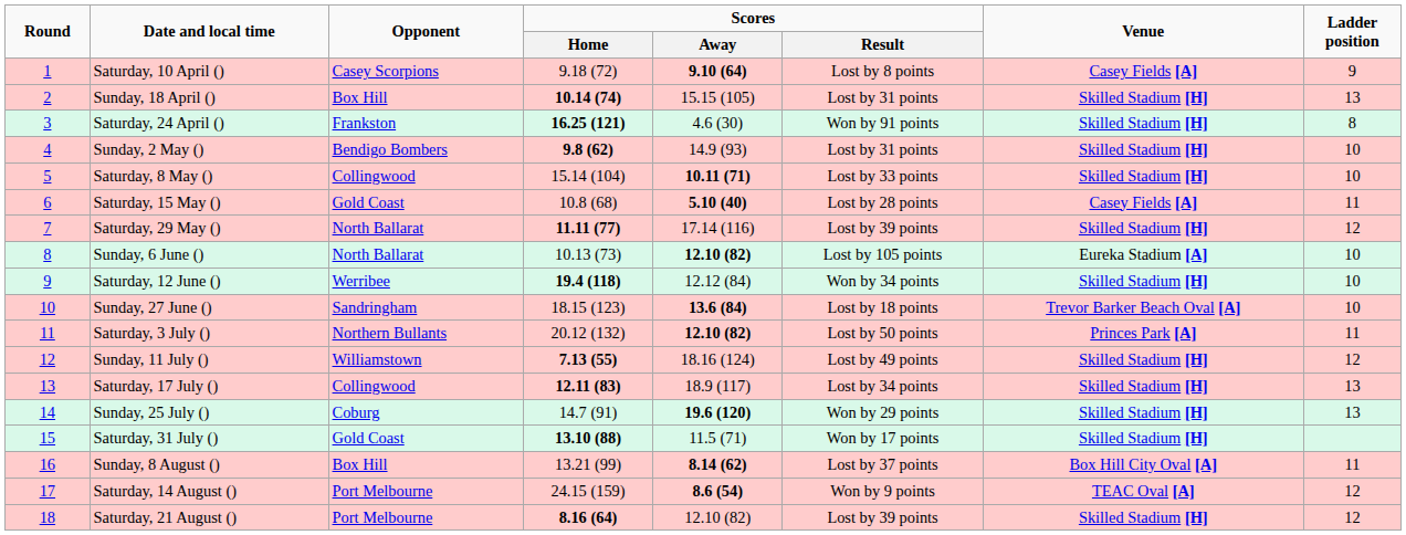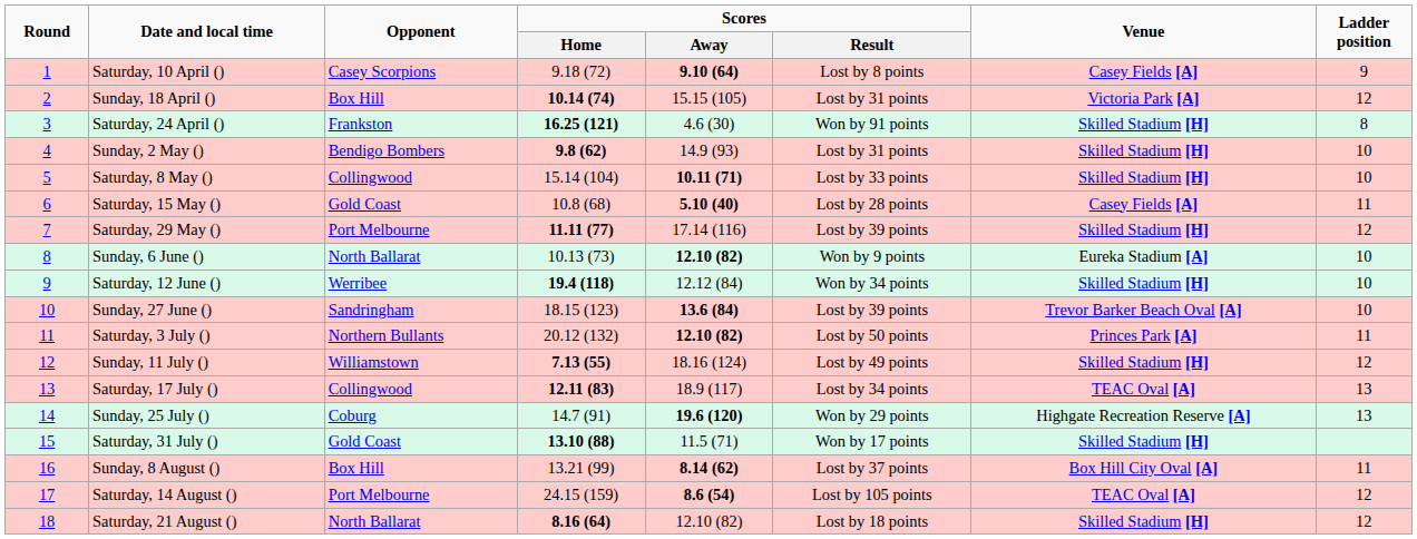 <table class="wikitable" style="font-size:90%; text-align:center; width: 100%; margin-left: auto; margin-right: auto;">
 <tr>
 <td rowspan=2><strong>Round</strong></td>
 <td rowspan=2><strong>Date and local time</strong></td>
 <td rowspan=2><strong>Opponent</strong></td>
 <td colspan=3><strong>Scores</strong> </td>
 <td rowspan=2><strong>Venue</strong></td>
 <td rowspan=2><strong>Ladder<br>position</strong></td>
 </tr>
 <tr>
 <th>Home</th>
 <th>Away</th>
 <th>Result</th>
 </tr>
 <tr style="background:#fcc;">
 <td><a href='#'>1</a></td>
 <td align=left>Saturday, 10 April ()</td>
 <td align=left><a href='#'>Casey Scorpions</a></td>
 <td>9.18 (72)</td>
 <td><strong>9.10 (64)</strong></td>
 <td>Lost by 8 points</td>
 <td><a href='#'>Casey Fields</a> <span></span><a href='#'><strong>[A]</strong></a></td>
 <td>9</td>
 </tr>
 <tr style="background:#fcc;">
 <td><a href='#'>2</a></td>
 <td align=left>Sunday, 18 April ()</td>
 <td align=left><a href='#'>Box Hill</a></td>
 <td><strong>10.14 (74)</strong></td>
 <td>15.15 (105)</td>
 <td>Lost by 31 points</td>
-<td><a href='#'>Skilled Stadium</a> <span></span><a href='#'><strong>[H]</strong></a></td>
-<td>13</td>
+<td><a href='#'>Victoria Park</a> <span></span><a href='#'><strong>[A]</strong></a></td>
+<td>12</td>
 </tr>
 <tr style="background:#d9f9e9;">
 <td><a href='#'>3</a></td>
 <td align=left>Saturday, 24 April ()</td>
 <td align=left><a href='#'>Frankston</a></td>
 <td><strong>16.25 (121)</strong></td>
 <td>4.6 (30)</td>
 <td>Won by 91 points</td>
 <td><a href='#'>Skilled Stadium</a> <span></span><a href='#'><strong>[H]</strong></a></td>
 <td>8</td>
 </tr>
 <tr style="background:#fcc;">
 <td><a href='#'>4</a></td>
 <td align=left>Sunday, 2 May ()</td>
 <td align=left><a href='#'>Bendigo Bombers</a></td>
 <td><strong>9.8 (62)</strong></td>
 <td>14.9 (93)</td>
 <td>Lost by 31 points</td>
 <td><a href='#'>Skilled Stadium</a> <span></span><a href='#'><strong>[H]</strong></a></td>
 <td>10</td>
 </tr>
 <tr style="background:#fcc;">
 <td><a href='#'>5</a></td>
 <td align=left>Saturday, 8 May ()</td>
 <td align=left><a href='#'>Collingwood</a></td>
 <td>15.14 (104)</td>
 <td><strong>10.11 (71)</strong></td>
 <td>Lost by 33 points</td>
 <td><a href='#'>Skilled Stadium</a> <span></span><a href='#'><strong>[H]</strong></a></td>
 <td>10</td>
 </tr>
 <tr style="background:#fcc;">
 <td><a href='#'>6</a></td>
 <td align=left>Saturday, 15 May ()</td>
 <td align=left><a href='#'>Gold Coast</a></td>
 <td>10.8 (68)</td>
 <td><strong>5.10 (40)</strong></td>
 <td>Lost by 28 points</td>
 <td><a href='#'>Casey Fields</a> <span></span><a href='#'><strong>[A]</strong></a></td>
 <td>11</td>
 </tr>
 <tr style="background:#fcc;">
 <td><a href='#'>7</a></td>
 <td align=left>Saturday, 29 May ()</td>
-<td align=left><a href='#'>North Ballarat</a></td>
+<td align=left><a href='#'>Port Melbourne</a></td>
 <td><strong>11.11 (77)</strong></td>
 <td>17.14 (116)</td>
 <td>Lost by 39 points</td>
 <td><a href='#'>Skilled Stadium</a> <span></span><a href='#'><strong>[H]</strong></a></td>
 <td>12</td>
 </tr>
 <tr style="background:#d9f9e9;">
 <td><a href='#'>8</a></td>
 <td align=left>Sunday, 6 June ()</td>
 <td align=left><a href='#'>North Ballarat</a></td>
 <td>10.13 (73)</td>
 <td><strong>12.10 (82)</strong></td>
-<td>Lost by 105 points</td>
+<td>Won by 9 points</td>
 <td>Eureka Stadium <span></span><a href='#'><strong>[A]</strong></a></td>
 <td>10</td>
 </tr>
 <tr style="background:#d9f9e9;">
 <td><a href='#'>9</a></td>
 <td align=left>Saturday, 12 June ()</td>
 <td align=left><a href='#'>Werribee</a></td>
 <td><strong>19.4 (118)</strong></td>
 <td>12.12 (84)</td>
 <td>Won by 34 points</td>
 <td><a href='#'>Skilled Stadium</a> <span></span><a href='#'><strong>[H]</strong></a></td>
 <td>10</td>
 </tr>
 <tr style="background:#fcc;">
 <td><a href='#'>10</a></td>
 <td align=left>Sunday, 27 June ()</td>
 <td align=left><a href='#'>Sandringham</a></td>
 <td>18.15 (123)</td>
 <td><strong>13.6 (84)</strong></td>
-<td>Lost by 18 points</td>
+<td>Lost by 39 points</td>
 <td><a href='#'>Trevor Barker Beach Oval</a> <span></span><a href='#'><strong>[A]</strong></a></td>
 <td>10</td>
 </tr>
 <tr style="background:#fcc;">
 <td><a href='#'>11</a></td>
 <td align=left>Saturday, 3 July ()</td>
 <td align=left><a href='#'>Northern Bullants</a></td>
 <td>20.12 (132)</td>
 <td><strong>12.10 (82)</strong></td>
 <td>Lost by 50 points</td>
 <td><a href='#'>Princes Park</a> <span></span><a href='#'><strong>[A]</strong></a></td>
 <td>11</td>
 </tr>
 <tr style="background:#fcc;">
 <td><a href='#'>12</a></td>
 <td align=left>Sunday, 11 July ()</td>
 <td align=left><a href='#'>Williamstown</a></td>
 <td><strong>7.13 (55)</strong></td>
 <td>18.16 (124)</td>
 <td>Lost by 49 points</td>
 <td><a href='#'>Skilled Stadium</a> <span></span><a href='#'><strong>[H]</strong></a></td>
 <td>12</td>
 </tr>
 <tr style="background:#fcc;">
 <td><a href='#'>13</a></td>
 <td align=left>Saturday, 17 July ()</td>
 <td align=left><a href='#'>Collingwood</a></td>
 <td><strong>12.11 (83)</strong></td>
 <td>18.9 (117)</td>
 <td>Lost by 34 points</td>
-<td><a href='#'>Skilled Stadium</a> <span></span><a href='#'><strong>[H]</strong></a></td>
+<td><a href='#'>TEAC Oval</a> <span></span><a href='#'><strong>[A]</strong></a></td>
 <td>13</td>
 </tr>
 <tr style="background:#d9f9e9;">
 <td><a href='#'>14</a></td>
 <td align=left>Sunday, 25 July ()</td>
 <td align=left><a href='#'>Coburg</a></td>
 <td>14.7 (91)</td>
 <td><strong>19.6 (120)</strong></td>
 <td>Won by 29 points</td>
-<td><a href='#'>Skilled Stadium</a> <span></span><a href='#'><strong>[H]</strong></a></td>
+<td>Highgate Recreation Reserve <span></span><a href='#'><strong>[A]</strong></a></td>
 <td>13</td>
 </tr>
 <tr style="background:#d9f9e9;">
 <td><a href='#'>15</a></td>
 <td align=left>Saturday, 31 July ()</td>
 <td align=left><a href='#'>Gold Coast</a></td>
 <td><strong>13.10 (88)</strong></td>
 <td>11.5 (71)</td>
 <td>Won by 17 points</td>
 <td><a href='#'>Skilled Stadium</a> <span></span><a href='#'><strong>[H]</strong></a></td>
 <td></td>
 </tr>
 <tr style="background:#fcc;">
 <td><a href='#'>16</a></td>
 <td align=left>Sunday, 8 August ()</td>
 <td align=left><a href='#'>Box Hill</a></td>
 <td>13.21 (99)</td>
 <td><strong>8.14 (62)</strong></td>
 <td>Lost by 37 points</td>
 <td><a href='#'>Box Hill City Oval</a> <span></span><a href='#'><strong>[A]</strong></a></td>
 <td>11</td>
 </tr>
 <tr style="background:#fcc;">
 <td><a href='#'>17</a></td>
 <td align=left>Saturday, 14 August ()</td>
 <td align=left><a href='#'>Port Melbourne</a></td>
 <td>24.15 (159)</td>
 <td><strong>8.6 (54)</strong></td>
-<td>Won by 9 points</td>
+<td>Lost by 105 points</td>
 <td><a href='#'>TEAC Oval</a> <span></span><a href='#'><strong>[A]</strong></a></td>
 <td>12</td>
 </tr>
 <tr style="background:#fcc;">
 <td><a href='#'>18</a></td>
 <td align=left>Saturday, 21 August ()</td>
-<td align=left><a href='#'>Port Melbourne</a></td>
+<td align=left><a href='#'>North Ballarat</a></td>
 <td><strong>8.16 (64)</strong></td>
 <td>12.10 (82)</td>
-<td>Lost by 39 points</td>
+<td>Lost by 18 points</td>
 <td><a href='#'>Skilled Stadium</a> <span></span><a href='#'><strong>[H]</strong></a></td>
 <td>12</td>
 </tr>
 </table>
